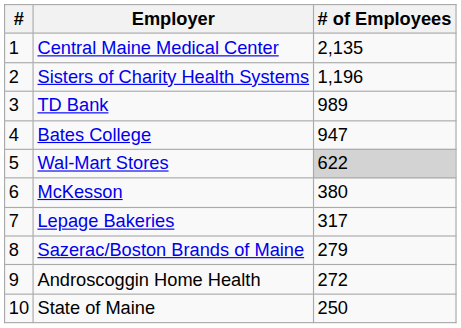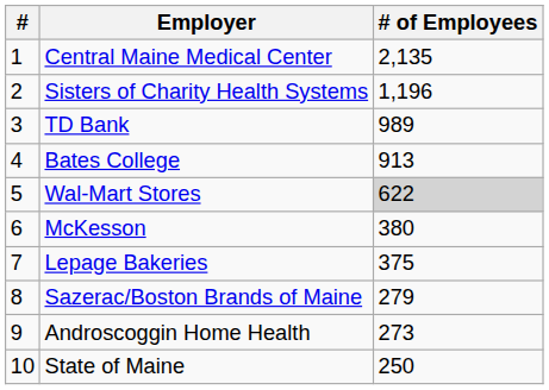 <table class="wikitable">
 <tr>
 <th>#</th>
 <th>Employer</th>
 <th># of Employees</th>
 </tr>
 <tr>
 <td>1</td>
 <td><a href='#'>Central Maine Medical Center</a></td>
 <td>2,135</td>
 </tr>
 <tr>
 <td>2</td>
 <td><a href='#'>Sisters of Charity Health Systems</a></td>
 <td>1,196</td>
 </tr>
 <tr>
 <td>3</td>
 <td><a href='#'>TD Bank</a></td>
 <td>989</td>
 </tr>
 <tr>
 <td>4</td>
 <td><a href='#'>Bates College</a></td>
-<td>947</td>
+<td>913</td>
 </tr>
 <tr>
 <td>5</td>
 <td><a href='#'>Wal-Mart Stores</a></td>
 <td style="background: lightgrey;">622</td>
 </tr>
 <tr>
 <td>6</td>
 <td><a href='#'>McKesson</a></td>
 <td>380</td>
 </tr>
 <tr>
 <td>7</td>
 <td><a href='#'>Lepage Bakeries</a></td>
-<td>317</td>
+<td>375</td>
 </tr>
 <tr>
 <td>8</td>
 <td><a href='#'>Sazerac/Boston Brands of Maine</a></td>
 <td>279</td>
 </tr>
 <tr>
 <td>9</td>
 <td>Androscoggin Home Health</td>
-<td>272</td>
+<td>273</td>
 </tr>
 <tr>
 <td>10</td>
 <td>State of Maine</td>
 <td>250</td>
 </tr>
 </table>
